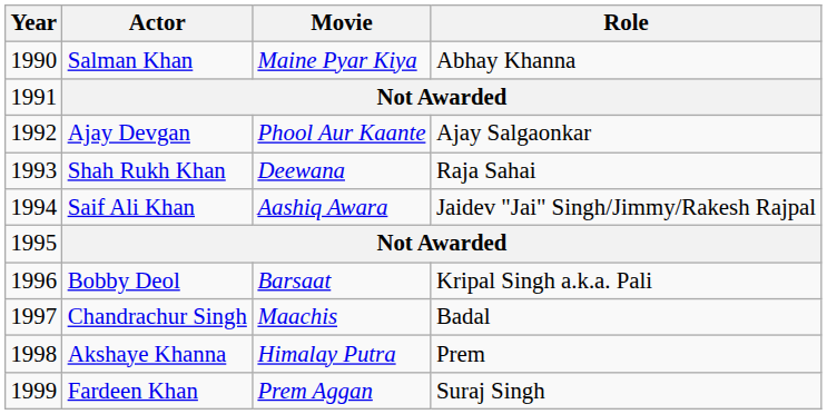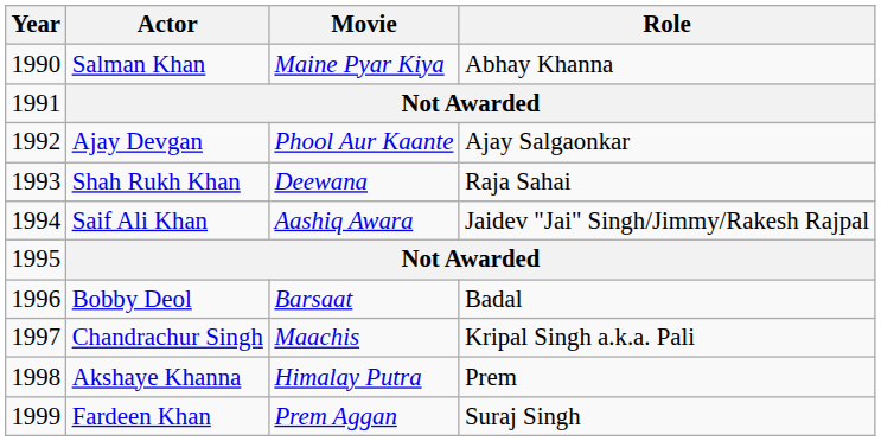 <table class="wikitable">
 <tr>
 <th>Year</th>
 <th>Actor</th>
 <th>Movie</th>
 <th>Role</th>
 </tr>
 <tr>
 <td>1990</td>
 <td><a href='#'>Salman Khan</a></td>
 <td><em><a href='#'>Maine Pyar Kiya</a></em></td>
 <td>Abhay Khanna</td>
 </tr>
 <tr>
 <td>1991</td>
 <th colspan="3">Not Awarded</th>
 </tr>
 <tr>
 <td>1992</td>
 <td><a href='#'>Ajay Devgan</a></td>
 <td><em><a href='#'>Phool Aur Kaante</a></em></td>
 <td>Ajay Salgaonkar</td>
 </tr>
 <tr>
 <td>1993</td>
 <td><a href='#'>Shah Rukh Khan</a></td>
 <td><em><a href='#'>Deewana</a></em></td>
 <td>Raja Sahai</td>
 </tr>
 <tr>
 <td>1994</td>
 <td><a href='#'>Saif Ali Khan</a></td>
 <td><em><a href='#'>Aashiq Awara</a></em></td>
 <td>Jaidev "Jai" Singh/Jimmy/Rakesh Rajpal</td>
 </tr>
 <tr>
 <td>1995</td>
 <th colspan="3">Not Awarded</th>
 </tr>
 <tr>
 <td>1996</td>
 <td><a href='#'>Bobby Deol</a></td>
 <td><em><a href='#'>Barsaat</a></em></td>
-<td>Kripal Singh a.k.a. Pali</td>
+<td>Badal</td>
 </tr>
 <tr>
 <td>1997</td>
 <td><a href='#'>Chandrachur Singh</a></td>
 <td><em><a href='#'>Maachis</a></em></td>
-<td>Badal</td>
+<td>Kripal Singh a.k.a. Pali</td>
 </tr>
 <tr>
 <td>1998</td>
 <td><a href='#'>Akshaye Khanna</a></td>
 <td><em><a href='#'>Himalay Putra</a></em></td>
 <td>Prem</td>
 </tr>
 <tr>
 <td>1999</td>
 <td><a href='#'>Fardeen Khan</a></td>
 <td><em><a href='#'>Prem Aggan</a></em></td>
 <td>Suraj Singh</td>
 </tr>
 </table>
